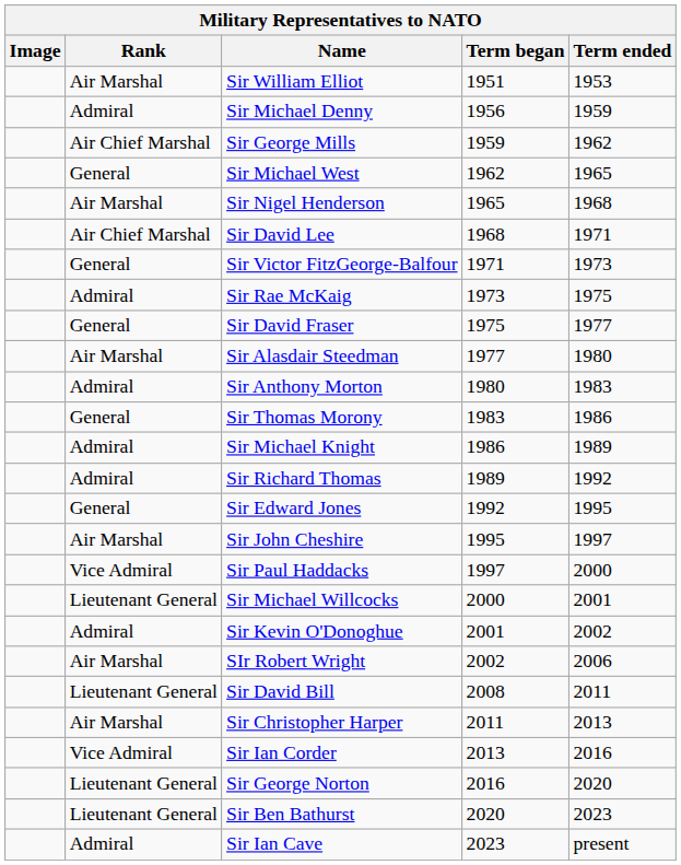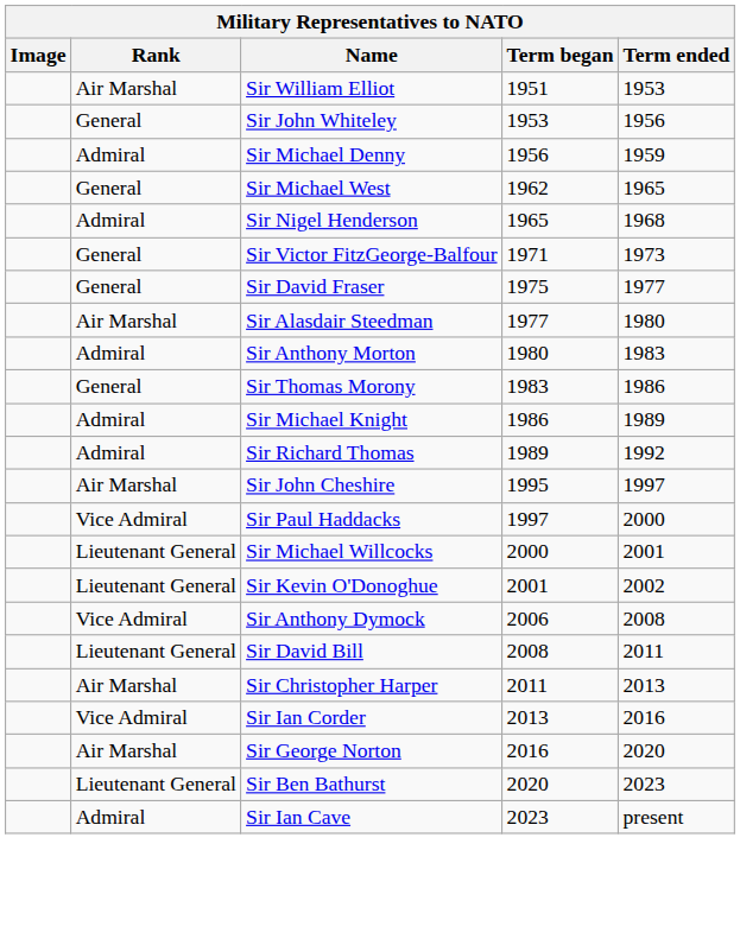 <table class="wikitable">
 <tr>
 <th colspan="5">Military Representatives to NATO</th>
 </tr>
 <tr>
 <th>Image</th>
 <th>Rank</th>
 <th>Name</th>
 <th>Term began</th>
 <th>Term ended</th>
 </tr>
 <tr>
 <td></td>
 <td>Air Marshal</td>
 <td><a href='#'>Sir William Elliot</a></td>
 <td>1951</td>
 <td>1953</td>
 </tr>
 <tr>
 <td></td>
+<td>General</td>
+<td><a href='#'>Sir John Whiteley</a></td>
+<td>1953</td>
+<td>1956</td>
+</tr>
+<tr>
+<td></td>
 <td>Admiral</td>
 <td><a href='#'>Sir Michael Denny</a></td>
 <td>1956</td>
 <td>1959</td>
-</tr>
-<tr>
-<td></td>
-<td>Air Chief Marshal</td>
-<td><a href='#'>Sir George Mills</a></td>
-<td>1959</td>
-<td>1962</td>
 </tr>
 <tr>
 <td></td>
 <td>General</td>
 <td><a href='#'>Sir Michael West</a></td>
 <td>1962</td>
 <td>1965</td>
 </tr>
 <tr>
 <td></td>
-<td>Air Marshal</td>
+<td>Admiral</td>
 <td><a href='#'>Sir Nigel Henderson</a></td>
 <td>1965</td>
 <td>1968</td>
-</tr>
-<tr>
-<td></td>
-<td>Air Chief Marshal</td>
-<td><a href='#'>Sir David Lee</a></td>
-<td>1968</td>
-<td>1971</td>
 </tr>
 <tr>
 <td></td>
 <td>General</td>
 <td><a href='#'>Sir Victor FitzGeorge-Balfour</a></td>
 <td>1971</td>
 <td>1973</td>
-</tr>
-<tr>
-<td></td>
-<td>Admiral</td>
-<td><a href='#'>Sir Rae McKaig</a></td>
-<td>1973</td>
-<td>1975</td>
 </tr>
 <tr>
 <td></td>
 <td>General</td>
 <td><a href='#'>Sir David Fraser</a></td>
 <td>1975</td>
 <td>1977</td>
 </tr>
 <tr>
 <td></td>
 <td>Air Marshal</td>
 <td><a href='#'>Sir Alasdair Steedman</a></td>
 <td>1977</td>
 <td>1980</td>
 </tr>
 <tr>
 <td></td>
 <td>Admiral</td>
 <td><a href='#'>Sir Anthony Morton</a></td>
 <td>1980</td>
 <td>1983</td>
 </tr>
 <tr>
 <td></td>
 <td>General</td>
 <td><a href='#'>Sir Thomas Morony</a></td>
 <td>1983</td>
 <td>1986</td>
 </tr>
 <tr>
 <td></td>
 <td>Admiral</td>
 <td><a href='#'>Sir Michael Knight</a></td>
 <td>1986</td>
 <td>1989</td>
 </tr>
 <tr>
 <td></td>
 <td>Admiral</td>
 <td><a href='#'>Sir Richard Thomas</a></td>
 <td>1989</td>
 <td>1992</td>
 </tr>
 <tr>
 <td></td>
-<td>General</td>
-<td><a href='#'>Sir Edward Jones</a></td>
-<td>1992</td>
-<td>1995</td>
-</tr>
-<tr>
-<td></td>
 <td>Air Marshal</td>
 <td><a href='#'>Sir John Cheshire</a></td>
 <td>1995</td>
 <td>1997</td>
 </tr>
 <tr>
 <td></td>
 <td>Vice Admiral</td>
 <td><a href='#'>Sir Paul Haddacks</a></td>
 <td>1997</td>
 <td>2000</td>
 </tr>
 <tr>
 <td></td>
 <td>Lieutenant General</td>
 <td><a href='#'>Sir Michael Willcocks</a></td>
 <td>2000</td>
 <td>2001</td>
 </tr>
 <tr>
 <td></td>
-<td>Admiral</td>
+<td>Lieutenant General</td>
 <td><a href='#'>Sir Kevin O'Donoghue</a></td>
 <td>2001</td>
 <td>2002</td>
 </tr>
 <tr>
 <td></td>
-<td>Air Marshal</td>
-<td><a href='#'>SIr Robert Wright</a></td>
-<td>2002</td>
+<td>Vice Admiral</td>
+<td><a href='#'>Sir Anthony Dymock</a></td>
 <td>2006</td>
+<td>2008</td>
 </tr>
 <tr>
 <td></td>
 <td>Lieutenant General</td>
 <td><a href='#'>Sir David Bill</a></td>
 <td>2008</td>
 <td>2011</td>
 </tr>
 <tr>
 <td></td>
 <td>Air Marshal</td>
 <td><a href='#'>Sir Christopher Harper</a></td>
 <td>2011</td>
 <td>2013</td>
 </tr>
 <tr>
 <td></td>
 <td>Vice Admiral</td>
 <td><a href='#'>Sir Ian Corder</a></td>
 <td>2013</td>
 <td>2016</td>
 </tr>
 <tr>
 <td></td>
-<td>Lieutenant General</td>
+<td>Air Marshal</td>
 <td><a href='#'>Sir George Norton</a></td>
 <td>2016</td>
 <td>2020</td>
 </tr>
 <tr>
 <td></td>
 <td>Lieutenant General</td>
 <td><a href='#'>Sir Ben Bathurst</a></td>
 <td>2020</td>
 <td>2023</td>
 </tr>
 <tr>
 <td></td>
 <td>Admiral</td>
 <td><a href='#'>Sir Ian Cave</a></td>
 <td>2023</td>
 <td>present</td>
 </tr>
 </table>
